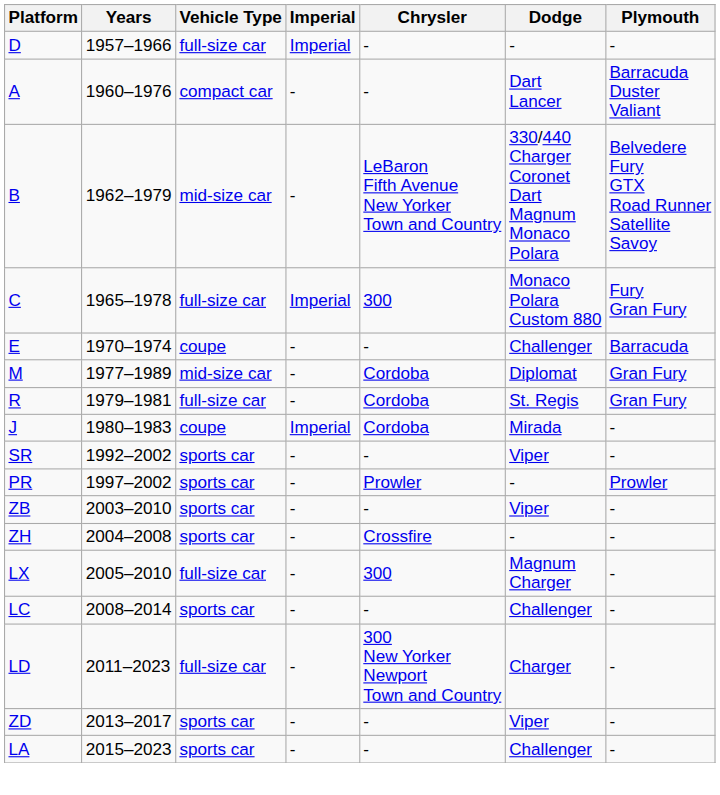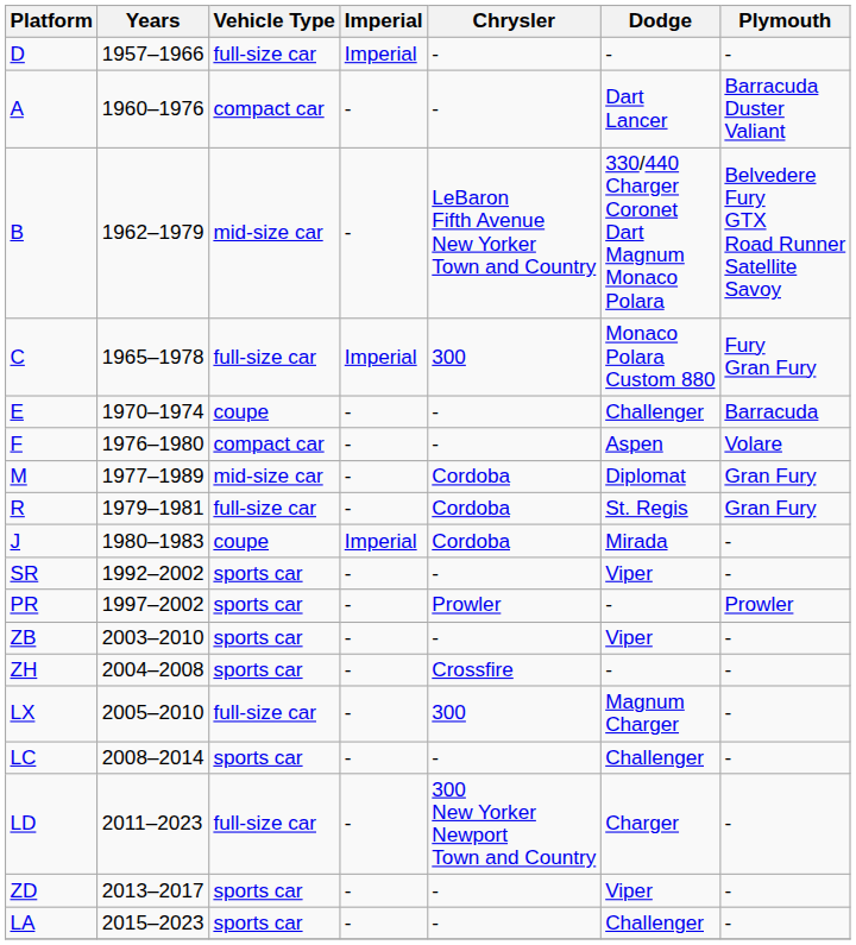 <table class="wikitable sortable">
 <tr>
 <th>Platform</th>
 <th>Years</th>
 <th>Vehicle Type</th>
 <th>Imperial</th>
 <th>Chrysler</th>
 <th>Dodge</th>
 <th>Plymouth</th>
 </tr>
 <tr>
 <td><a href='#'>D</a></td>
 <td>1957–1966</td>
 <td><a href='#'>full-size car</a></td>
 <td><a href='#'>Imperial</a></td>
 <td>-</td>
 <td>-</td>
 <td>-</td>
 </tr>
 <tr>
 <td><a href='#'>A</a></td>
 <td>1960–1976</td>
 <td><a href='#'>compact car</a></td>
 <td>-</td>
 <td>-</td>
 <td><a href='#'>Dart</a><br><a href='#'>Lancer</a></td>
 <td><a href='#'>Barracuda</a><br><a href='#'>Duster</a><br><a href='#'>Valiant</a></td>
 </tr>
 <tr>
 <td><a href='#'>B</a></td>
 <td>1962–1979</td>
 <td><a href='#'>mid-size car</a></td>
 <td>-</td>
 <td><a href='#'>LeBaron</a><br><a href='#'>Fifth Avenue</a><br><a href='#'>New Yorker</a><br><a href='#'>Town and Country</a></td>
 <td><a href='#'>330</a>/<a href='#'>440</a><br><a href='#'>Charger</a><br><a href='#'>Coronet</a><br><a href='#'>Dart</a><br><a href='#'>Magnum</a><br><a href='#'>Monaco</a><br><a href='#'>Polara</a></td>
 <td><a href='#'>Belvedere</a><br><a href='#'>Fury</a><br><a href='#'>GTX</a><br><a href='#'>Road Runner</a><br><a href='#'>Satellite</a><br><a href='#'>Savoy</a></td>
 </tr>
 <tr>
 <td><a href='#'>C</a></td>
 <td>1965–1978</td>
 <td><a href='#'>full-size car</a></td>
 <td><a href='#'>Imperial</a></td>
 <td><a href='#'>300</a></td>
 <td><a href='#'>Monaco</a><br><a href='#'>Polara</a><br><a href='#'>Custom 880</a></td>
 <td><a href='#'>Fury</a><br><a href='#'>Gran Fury</a></td>
 </tr>
 <tr>
 <td><a href='#'>E</a></td>
 <td>1970–1974</td>
 <td><a href='#'>coupe</a></td>
 <td>-</td>
 <td>-</td>
 <td><a href='#'>Challenger</a></td>
 <td><a href='#'>Barracuda</a></td>
+</tr>
+<tr>
+<td><a href='#'>F</a></td>
+<td>1976–1980</td>
+<td><a href='#'>compact car</a></td>
+<td>-</td>
+<td>-</td>
+<td><a href='#'>Aspen</a></td>
+<td><a href='#'>Volare</a></td>
 </tr>
 <tr>
 <td><a href='#'>M</a></td>
 <td>1977–1989</td>
 <td><a href='#'>mid-size car</a></td>
 <td>-</td>
 <td><a href='#'>Cordoba</a></td>
 <td><a href='#'>Diplomat</a></td>
 <td><a href='#'>Gran Fury</a></td>
 </tr>
 <tr>
 <td><a href='#'>R</a></td>
 <td>1979–1981</td>
 <td><a href='#'>full-size car</a></td>
 <td>-</td>
 <td><a href='#'>Cordoba</a></td>
 <td><a href='#'>St. Regis</a></td>
 <td><a href='#'>Gran Fury</a></td>
 </tr>
 <tr>
 <td><a href='#'>J</a></td>
 <td>1980–1983</td>
 <td><a href='#'>coupe</a></td>
 <td><a href='#'>Imperial</a></td>
 <td><a href='#'>Cordoba</a></td>
 <td><a href='#'>Mirada</a></td>
 <td>-</td>
 </tr>
 <tr>
 <td><a href='#'>SR</a></td>
 <td>1992–2002</td>
 <td><a href='#'>sports car</a></td>
 <td>-</td>
 <td>-</td>
 <td><a href='#'>Viper</a></td>
 <td>-</td>
 </tr>
 <tr>
 <td><a href='#'>PR</a></td>
 <td>1997–2002</td>
 <td><a href='#'>sports car</a></td>
 <td>-</td>
 <td><a href='#'>Prowler</a></td>
 <td>-</td>
 <td><a href='#'>Prowler</a></td>
 </tr>
 <tr>
 <td><a href='#'>ZB</a></td>
 <td>2003–2010</td>
 <td><a href='#'>sports car</a></td>
 <td>-</td>
 <td>-</td>
 <td><a href='#'>Viper</a></td>
 <td>-</td>
 </tr>
 <tr>
 <td><a href='#'>ZH</a></td>
 <td>2004–2008</td>
 <td><a href='#'>sports car</a></td>
 <td>-</td>
 <td><a href='#'>Crossfire</a></td>
 <td>-</td>
 <td>-</td>
 </tr>
 <tr>
 <td><a href='#'>LX</a></td>
 <td>2005–2010</td>
 <td><a href='#'>full-size car</a></td>
 <td>-</td>
 <td><a href='#'>300</a></td>
 <td><a href='#'>Magnum</a><br><a href='#'>Charger</a></td>
 <td>-</td>
 </tr>
 <tr>
 <td><a href='#'>LC</a></td>
 <td>2008–2014</td>
 <td><a href='#'>sports car</a></td>
 <td>-</td>
 <td>-</td>
 <td><a href='#'>Challenger</a></td>
 <td>-</td>
 </tr>
 <tr>
 <td><a href='#'>LD</a></td>
 <td>2011–2023</td>
 <td><a href='#'>full-size car</a></td>
 <td>-</td>
 <td><a href='#'>300</a><br><a href='#'>New Yorker</a><br><a href='#'>Newport</a><br><a href='#'>Town and Country</a></td>
 <td><a href='#'>Charger</a></td>
 <td>-</td>
 </tr>
 <tr>
 <td><a href='#'>ZD</a></td>
 <td>2013–2017</td>
 <td><a href='#'>sports car</a></td>
 <td>-</td>
 <td>-</td>
 <td><a href='#'>Viper</a></td>
 <td>-</td>
 </tr>
 <tr>
 <td><a href='#'>LA</a></td>
 <td>2015–2023</td>
 <td><a href='#'>sports car</a></td>
 <td>-</td>
 <td>-</td>
 <td><a href='#'>Challenger</a></td>
 <td>-</td>
 </tr>
 <tr>
 </tr>
 </table>
